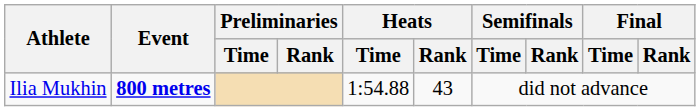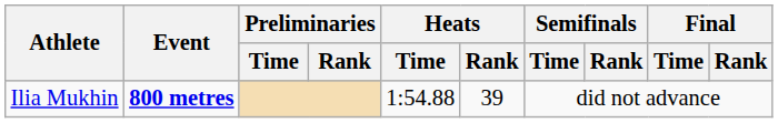 <table class=wikitable style="font-size:90%;">
 <tr>
 <th rowspan="2">Athlete</th>
 <th rowspan="2">Event</th>
 <th colspan="2">Preliminaries</th>
 <th colspan="2">Heats</th>
 <th colspan="2">Semifinals</th>
 <th colspan="2">Final</th>
 </tr>
 <tr>
 <th>Time</th>
 <th>Rank</th>
 <th>Time</th>
 <th>Rank</th>
 <th>Time</th>
 <th>Rank</th>
 <th>Time</th>
 <th>Rank</th>
 </tr>
 <tr style="border-top: single;">
 <td><a href='#'>Ilia Mukhin</a></td>
 <td><strong><a href='#'>800 metres</a></strong></td>
 <td colspan= 2 bgcolor="wheat"></td>
 <td align=center>1:54.88</td>
-<td align=center>43</td>
+<td align=center>39</td>
 <td align=center colspan=4>did not advance</td>
 </tr>
 </table>
